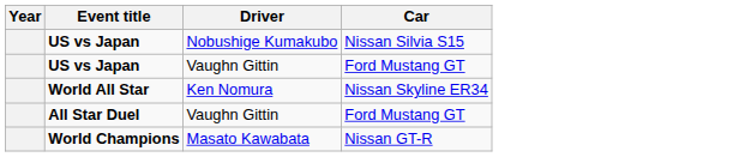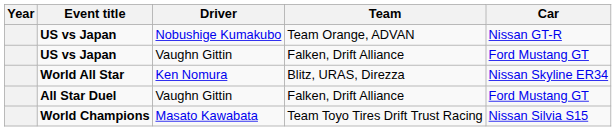 <table class="wikitable">
 <tr>
 <th>Year</th>
 <th>Event title</th>
 <th>Driver</th>
+<th>Team</th>
 <th>Car</th>
 </tr>
 <tr>
 <th></th>
 <td><strong>US vs Japan</strong></td>
 <td><a href='#'>Nobushige Kumakubo</a></td>
-<td><a href='#'>Nissan Silvia S15</a></td>
+<td>Team Orange, ADVAN</td>
+<td><a href='#'>Nissan GT-R</a></td>
 </tr>
 <tr>
 <th></th>
 <td><strong>US vs Japan</strong></td>
 <td>Vaughn Gittin</td>
+<td>Falken, Drift Alliance</td>
 <td><a href='#'>Ford Mustang GT</a></td>
 </tr>
 <tr>
 <th></th>
 <td><strong>World All Star</strong></td>
 <td><a href='#'>Ken Nomura</a></td>
+<td>Blitz, URAS, Direzza</td>
 <td><a href='#'>Nissan Skyline ER34</a></td>
 </tr>
 <tr>
 <th></th>
 <td><strong>All Star Duel</strong></td>
 <td>Vaughn Gittin</td>
+<td>Falken, Drift Alliance</td>
 <td><a href='#'>Ford Mustang GT</a></td>
 </tr>
 <tr>
 <th></th>
 <td><strong>World Champions</strong></td>
 <td><a href='#'>Masato Kawabata</a></td>
-<td><a href='#'>Nissan GT-R</a></td>
+<td>Team Toyo Tires Drift Trust Racing</td>
+<td><a href='#'>Nissan Silvia S15</a></td>
 </tr>
 </table>
